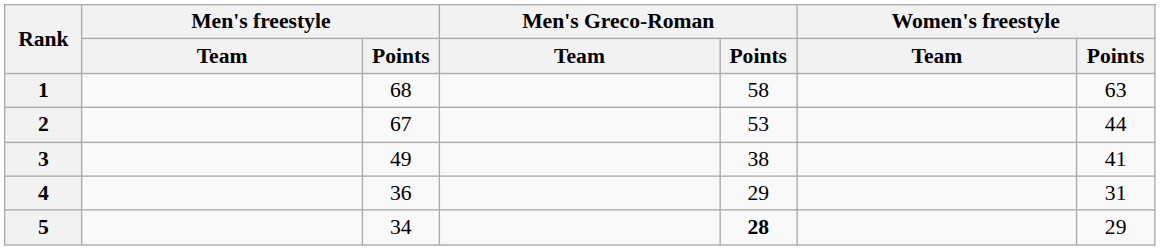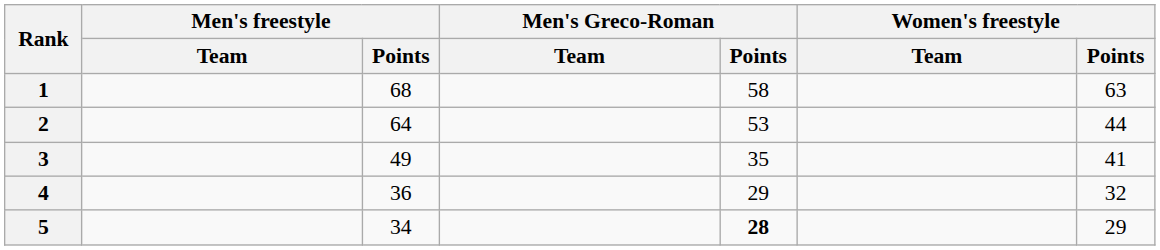 <table class="wikitable" style="text-align:center;">
 <tr>
 <th rowspan="2" width="50">Rank</th>
 <th colspan="2">Men's freestyle</th>
 <th colspan="2">Men's Greco-Roman</th>
 <th colspan="2">Women's freestyle</th>
 </tr>
 <tr>
 <th width="200">Team</th>
 <th width="50">Points</th>
 <th width="200">Team</th>
 <th width="50">Points</th>
 <th width="200">Team</th>
 <th width="50">Points</th>
 </tr>
 <tr>
 <th>1</th>
 <td align="left"></td>
 <td>68</td>
 <td align="left"></td>
 <td>58</td>
 <td align="left"></td>
 <td>63</td>
 </tr>
 <tr>
 <th>2</th>
 <td align="left"></td>
-<td>67</td>
+<td>64</td>
 <td align="left"></td>
 <td>53</td>
 <td align="left"></td>
 <td>44</td>
 </tr>
 <tr>
 <th>3</th>
 <td align="left"></td>
 <td>49</td>
 <td align="left"></td>
-<td>38</td>
+<td>35</td>
 <td align="left"></td>
 <td>41</td>
 </tr>
 <tr>
 <th>4</th>
 <td align="left"></td>
 <td>36</td>
 <td align="left"></td>
 <td>29</td>
 <td align="left"></td>
-<td>31</td>
+<td>32</td>
 </tr>
 <tr>
 <th>5</th>
 <td align="left"></td>
 <td>34</td>
 <td align="left"></td>
 <td><strong>28</strong></td>
 <td align="left"></td>
 <td>29</td>
 </tr>
 </table>
